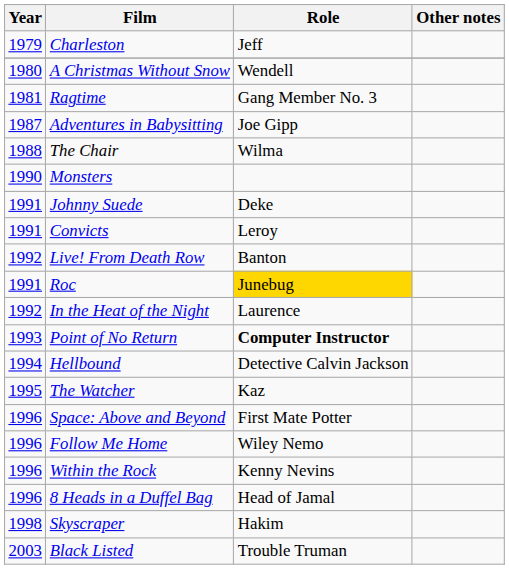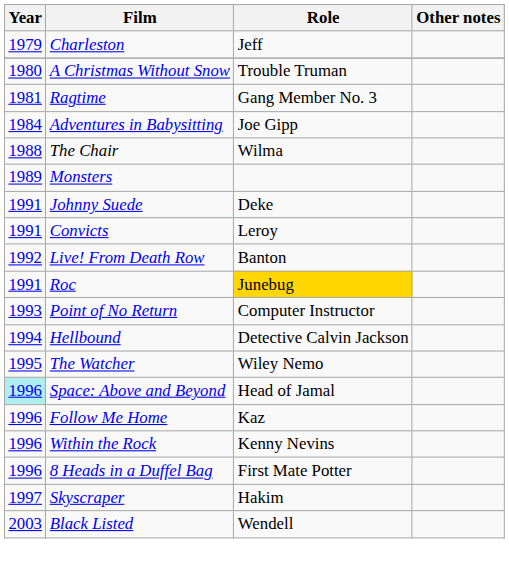 <table class="wikitable" style="font-size: 100%;">
 <tr>
 <th>Year</th>
 <th>Film</th>
 <th>Role</th>
 <th>Other notes</th>
 </tr>
 <tr>
 <td><a href='#'>1979</a></td>
 <td><em><a href='#'>Charleston</a></em></td>
 <td>Jeff</td>
 <td></td>
 </tr>
 <tr>
 </tr>
 <tr>
 <td><a href='#'>1980</a></td>
 <td><em><a href='#'>A Christmas Without Snow</a></em></td>
-<td>Wendell</td>
+<td>Trouble Truman</td>
 <td></td>
 </tr>
 <tr>
 <td><a href='#'>1981</a></td>
 <td><em><a href='#'>Ragtime</a></em></td>
 <td>Gang Member No. 3</td>
 <td></td>
 </tr>
 <tr>
-<td><a href='#'>1987</a></td>
+<td><a href='#'>1984</a></td>
 <td><em><a href='#'>Adventures in Babysitting</a></em></td>
 <td>Joe Gipp</td>
 <td></td>
 </tr>
 <tr>
 <td><a href='#'>1988</a></td>
 <td><em>The Chair</em></td>
 <td>Wilma</td>
 <td></td>
 </tr>
 <tr>
-<td><a href='#'>1990</a></td>
+<td><a href='#'>1989</a></td>
 <td><em><a href='#'>Monsters</a></em></td>
 <td></td>
 <td></td>
 </tr>
 <tr>
 <td><a href='#'>1991</a></td>
 <td><em><a href='#'>Johnny Suede</a></em></td>
 <td>Deke</td>
 <td></td>
 </tr>
 <tr>
 <td><a href='#'>1991</a></td>
 <td><em><a href='#'>Convicts</a></em></td>
 <td>Leroy</td>
 <td></td>
 </tr>
 <tr>
 <td><a href='#'>1992</a></td>
 <td><em><a href='#'>Live! From Death Row</a></em></td>
 <td>Banton</td>
 <td></td>
 </tr>
 <tr>
 <td><a href='#'>1991</a></td>
 <td><em><a href='#'>Roc</a></em></td>
 <td style="background: gold;">Junebug</td>
 <td></td>
 </tr>
 <tr>
-<td><a href='#'>1992</a></td>
-<td><em><a href='#'>In the Heat of the Night</a></em></td>
-<td>Laurence</td>
-<td></td>
-</tr>
-<tr>
 <td><a href='#'>1993</a></td>
 <td><em><a href='#'>Point of No Return</a></em></td>
-<td><strong>Computer Instructor</strong></td>
+<td>Computer Instructor</td>
 <td></td>
 </tr>
 <tr>
 <td><a href='#'>1994</a></td>
 <td><em><a href='#'>Hellbound</a></em></td>
 <td>Detective Calvin Jackson</td>
 <td></td>
 </tr>
 <tr>
 <td><a href='#'>1995</a></td>
 <td><em><a href='#'>The Watcher</a></em></td>
-<td>Kaz</td>
+<td>Wiley Nemo</td>
 <td></td>
 </tr>
 <tr>
-<td><a href='#'>1996</a></td>
+<td style="background: paleturquoise;"><a href='#'>1996</a></td>
 <td><em><a href='#'>Space: Above and Beyond</a></em></td>
-<td>First Mate Potter</td>
+<td>Head of Jamal</td>
 <td></td>
 </tr>
 <tr>
 <td><a href='#'>1996</a></td>
 <td><em><a href='#'>Follow Me Home</a></em></td>
-<td>Wiley Nemo</td>
+<td>Kaz</td>
 <td></td>
 </tr>
 <tr>
 <td><a href='#'>1996</a></td>
 <td><em><a href='#'>Within the Rock</a></em></td>
 <td>Kenny Nevins</td>
 <td></td>
 </tr>
 <tr>
 <td><a href='#'>1996</a></td>
 <td><em><a href='#'>8 Heads in a Duffel Bag</a></em></td>
-<td>Head of Jamal</td>
+<td>First Mate Potter</td>
 <td></td>
 </tr>
 <tr>
-<td><a href='#'>1998</a></td>
+<td><a href='#'>1997</a></td>
 <td><em><a href='#'>Skyscraper</a></em></td>
 <td>Hakim</td>
 <td></td>
 </tr>
 <tr>
 <td><a href='#'>2003</a></td>
 <td><em><a href='#'>Black Listed</a></em></td>
-<td>Trouble Truman</td>
+<td>Wendell</td>
 <td></td>
 </tr>
 </table>
